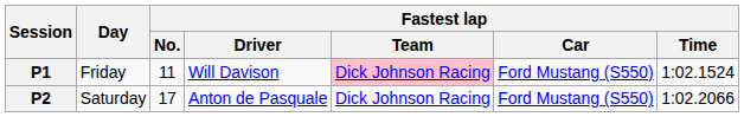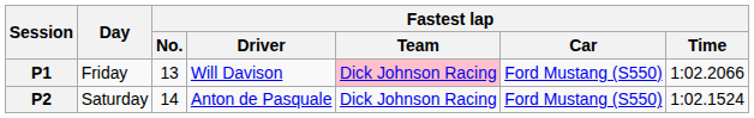 <table class="wikitable" style="font-size: 87%">
 <tr>
 <th rowspan="2">Session</th>
 <th rowspan="2">Day</th>
 <th colspan="5">Fastest lap</th>
 </tr>
 <tr>
 <th>No.</th>
 <th>Driver</th>
 <th>Team</th>
 <th>Car</th>
 <th>Time</th>
 </tr>
 <tr>
 <th>P1</th>
 <td>Friday</td>
-<td align="center">11</td>
+<td align="center">13</td>
 <td> <a href='#'>Will Davison</a></td>
 <td style="background: pink;"><a href='#'>Dick Johnson Racing</a></td>
+<td><a href='#'>Ford Mustang (S550)</a></td>
+<td>1:02.2066</td>
+</tr>
+<tr>
+<th>P2</th>
+<td>Saturday</td>
+<td align="center">14</td>
+<td> <a href='#'>Anton de Pasquale</a></td>
+<td><a href='#'>Dick Johnson Racing</a></td>
 <td><a href='#'>Ford Mustang (S550)</a></td>
 <td>1:02.1524</td>
 </tr>
 <tr>
-<th>P2</th>
-<td>Saturday</td>
-<td align="center">17</td>
-<td> <a href='#'>Anton de Pasquale</a></td>
-<td><a href='#'>Dick Johnson Racing</a></td>
-<td><a href='#'>Ford Mustang (S550)</a></td>
-<td>1:02.2066</td>
-</tr>
-<tr>
 </tr>
 </table>
